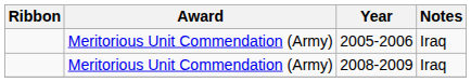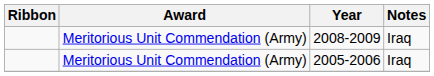 <table class="wikitable">
 <tr style="background:#efefef;">
 <th>Ribbon</th>
 <th>Award</th>
 <th>Year</th>
 <th>Notes</th>
 </tr>
 <tr>
 <td></td>
 <td><a href='#'>Meritorious Unit Commendation</a> (Army)</td>
-<td>2005-2006</td>
+<td>2008-2009</td>
 <td>Iraq</td>
 </tr>
 <tr>
 <td></td>
 <td><a href='#'>Meritorious Unit Commendation</a> (Army)</td>
-<td>2008-2009</td>
+<td>2005-2006</td>
 <td>Iraq</td>
 </tr>
 <tr>
 </tr>
 </table>
